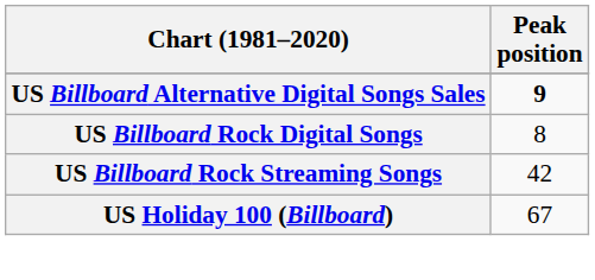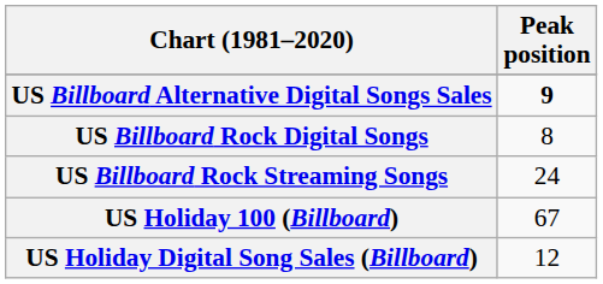 <table class="wikitable sortable plainrowheaders" style="text-align:center">
 <tr>
 <th scope="col">Chart (1981–2020)</th>
 <th scope="col">Peak<br>position</th>
 </tr>
 <tr>
 </tr>
 <tr>
 <th scope="row">US <a href='#'><em>Billboard</em> Alternative Digital Songs Sales</a></th>
 <td><strong>9</strong></td>
 </tr>
 <tr>
 <th scope="row">US <a href='#'><em>Billboard</em> Rock Digital Songs</a></th>
 <td>8</td>
 </tr>
 <tr>
 <th scope="row">US <a href='#'><em>Billboard</em> Rock Streaming Songs</a></th>
-<td>42</td>
+<td>24</td>
 </tr>
 <tr>
 <th scope="row">US <a href='#'>Holiday 100</a> (<em><a href='#'>Billboard</a></em>)</th>
 <td>67</td>
 </tr>
+<tr>
+<th scope="row">US <a href='#'>Holiday Digital Song Sales</a> (<em><a href='#'>Billboard</a></em>)</th>
+<td>12</td>
+</tr>
 </table>
